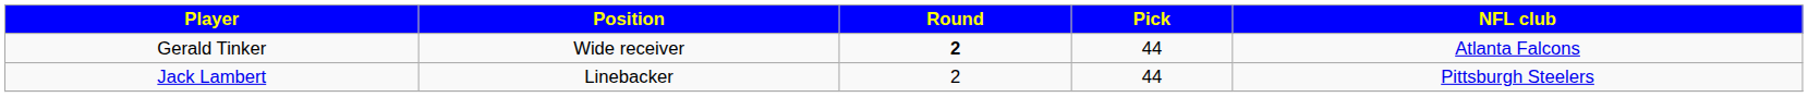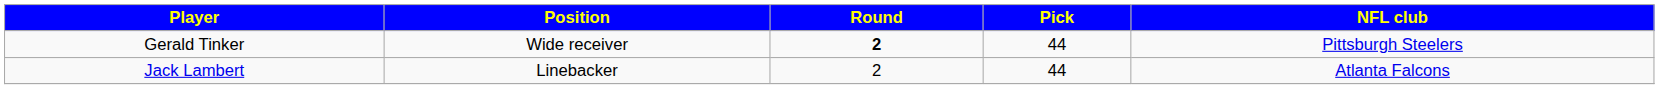 <table class="wikitable" width="80%">
 <tr align="center"  style="background:blue;color:yellow;">
 <td><strong>Player</strong></td>
 <td><strong>Position</strong></td>
 <td><strong>Round</strong></td>
 <td><strong>Pick</strong></td>
 <td><strong>NFL club</strong></td>
 </tr>
 <tr align="center" bgcolor="">
 <td>Gerald Tinker</td>
 <td>Wide receiver</td>
 <td><strong>2</strong></td>
 <td>44</td>
-<td><a href='#'>Atlanta Falcons</a></td>
+<td><a href='#'>Pittsburgh Steelers</a></td>
 </tr>
 <tr align="center" bgcolor="">
 <td><a href='#'>Jack Lambert</a></td>
 <td>Linebacker</td>
 <td>2</td>
 <td>44</td>
-<td><a href='#'>Pittsburgh Steelers</a></td>
+<td><a href='#'>Atlanta Falcons</a></td>
 </tr>
 <tr align="center" bgcolor="">
 </tr>
 </table>
